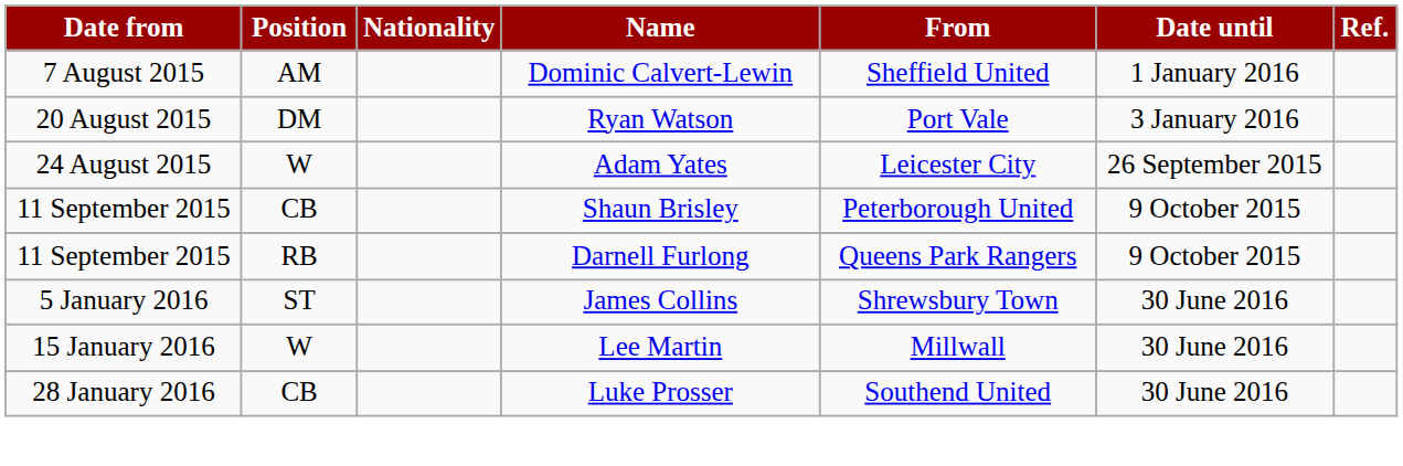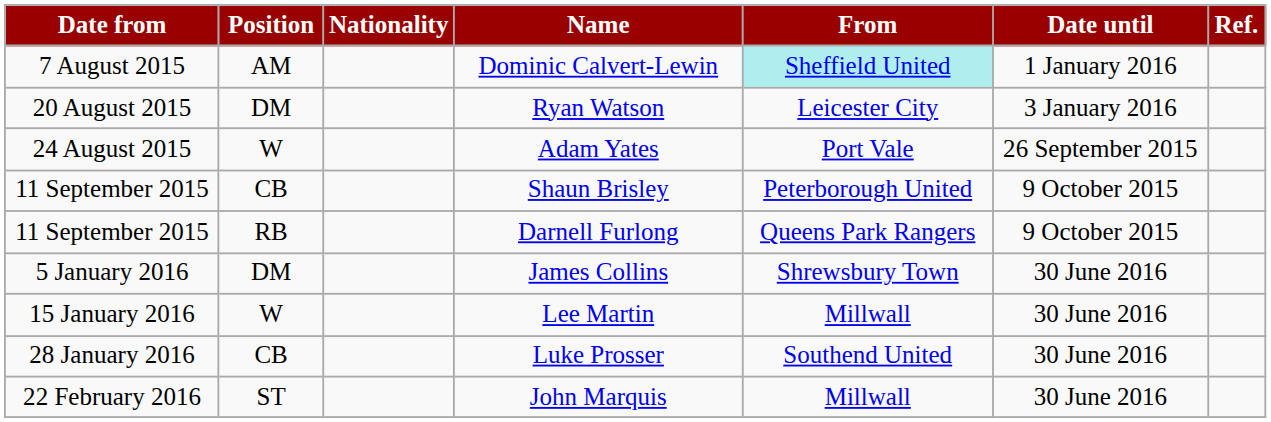 <table class="wikitable"  style="text-align:center; font-size:85%; ">
 <tr>
 <th style="background:#990000; color:white; width:110px;">Date from</th>
 <th style="background:#990000; color:white; width:50px;">Position</th>
 <th style="background:#990000; color:white; width:50px;">Nationality</th>
 <th style="background:#990000; color:white; width:150px;">Name</th>
 <th style="background:#990000; color:white; width:130px;">From</th>
 <th style="background:#990000; color:white; width:110px;">Date until</th>
 <th style="background:#990000; color:white; width:25px;">Ref.</th>
 </tr>
 <tr>
 <td>7 August 2015</td>
 <td>AM</td>
 <td></td>
 <td><a href='#'>Dominic Calvert-Lewin</a></td>
-<td><a href='#'>Sheffield United</a></td>
+<td style="background: paleturquoise;"><a href='#'>Sheffield United</a></td>
 <td>1 January 2016</td>
 <td></td>
 </tr>
 <tr>
 <td>20 August 2015</td>
 <td>DM</td>
 <td></td>
 <td><a href='#'>Ryan Watson</a></td>
-<td><a href='#'>Port Vale</a></td>
+<td><a href='#'>Leicester City</a></td>
 <td>3 January 2016</td>
 <td></td>
 </tr>
 <tr>
 <td>24 August 2015</td>
 <td>W</td>
 <td></td>
 <td><a href='#'>Adam Yates</a></td>
-<td><a href='#'>Leicester City</a></td>
+<td><a href='#'>Port Vale</a></td>
 <td>26 September 2015</td>
 <td></td>
 </tr>
 <tr>
 <td>11 September 2015</td>
 <td>CB</td>
 <td></td>
 <td><a href='#'>Shaun Brisley</a></td>
 <td><a href='#'>Peterborough United</a></td>
 <td>9 October 2015</td>
 <td></td>
 </tr>
 <tr>
 <td>11 September 2015</td>
 <td>RB</td>
 <td></td>
 <td><a href='#'>Darnell Furlong</a></td>
 <td><a href='#'>Queens Park Rangers</a></td>
 <td>9 October 2015</td>
 <td></td>
 </tr>
 <tr>
 <td>5 January 2016</td>
-<td>ST</td>
+<td>DM</td>
 <td></td>
 <td><a href='#'>James Collins</a></td>
 <td><a href='#'>Shrewsbury Town</a></td>
 <td>30 June 2016</td>
 <td></td>
 </tr>
 <tr>
 <td>15 January 2016</td>
 <td>W</td>
 <td></td>
 <td><a href='#'>Lee Martin</a></td>
 <td><a href='#'>Millwall</a></td>
 <td>30 June 2016</td>
 <td></td>
 </tr>
 <tr>
 <td>28 January 2016</td>
 <td>CB</td>
 <td></td>
 <td><a href='#'>Luke Prosser</a></td>
 <td><a href='#'>Southend United</a></td>
 <td>30 June 2016</td>
 <td></td>
 </tr>
+<tr>
+<td>22 February 2016</td>
+<td>ST</td>
+<td></td>
+<td><a href='#'>John Marquis</a></td>
+<td><a href='#'>Millwall</a></td>
+<td>30 June 2016</td>
+<td></td>
+</tr>
 </table>
